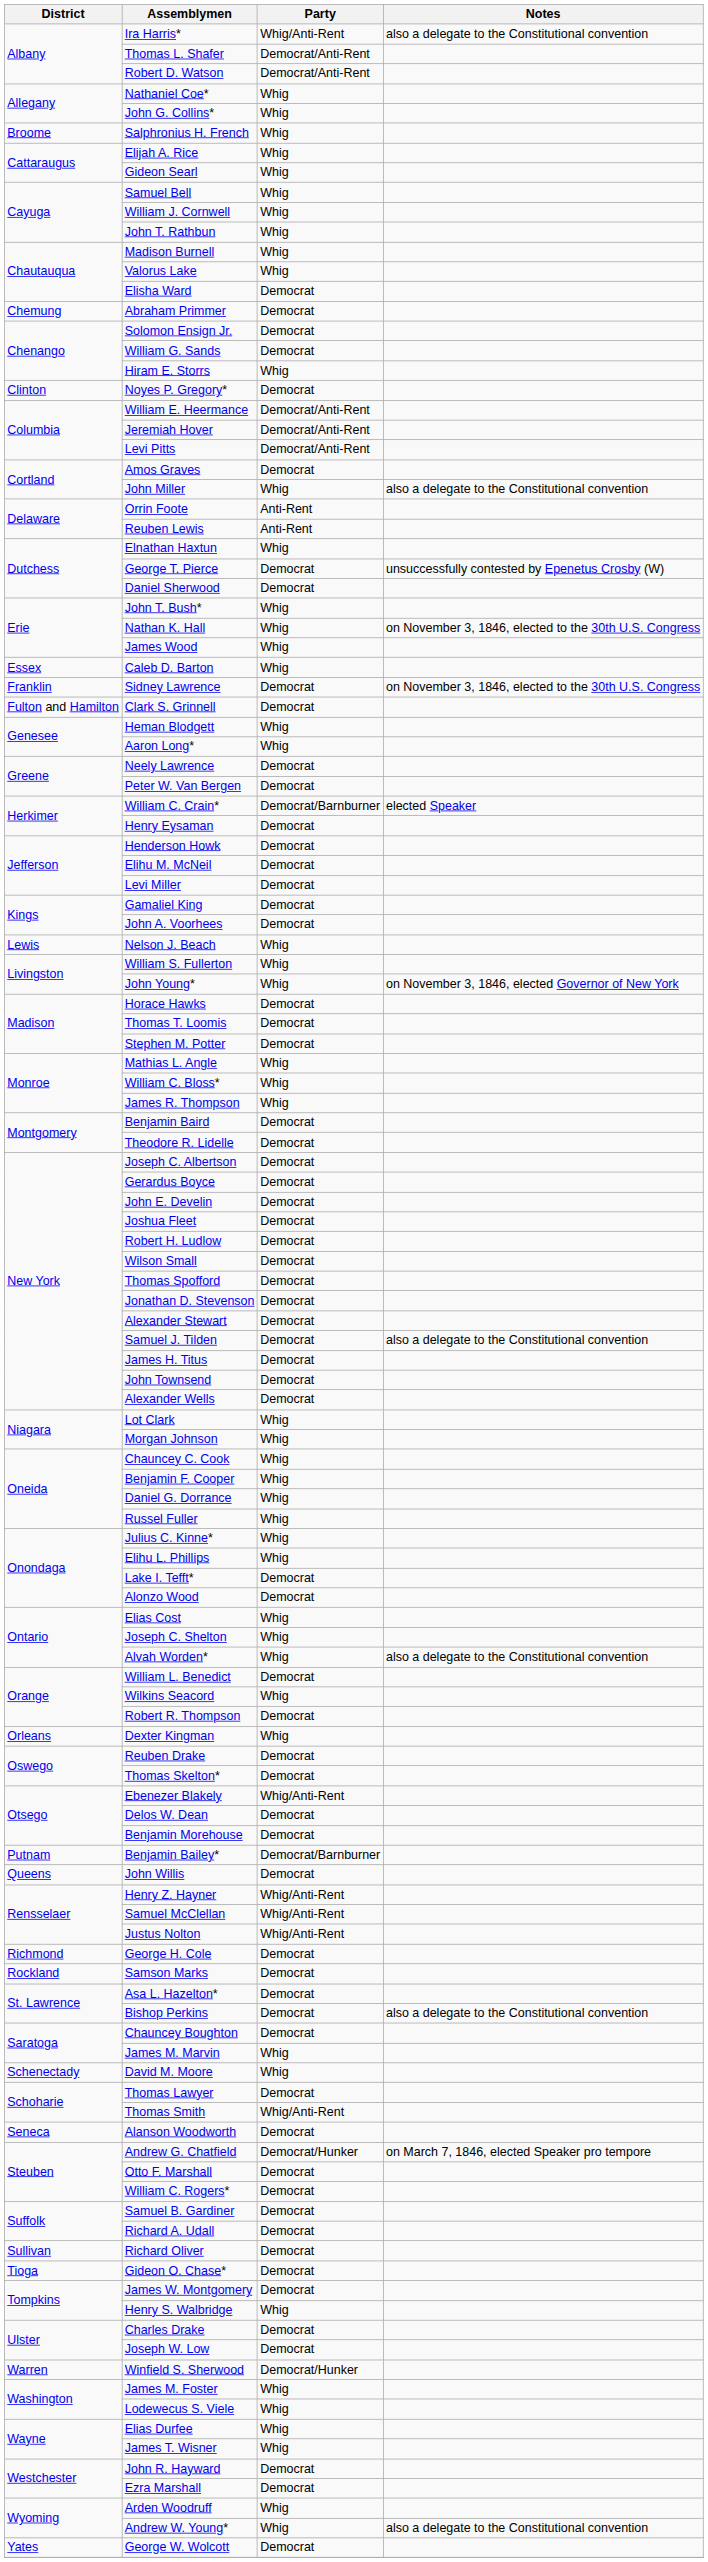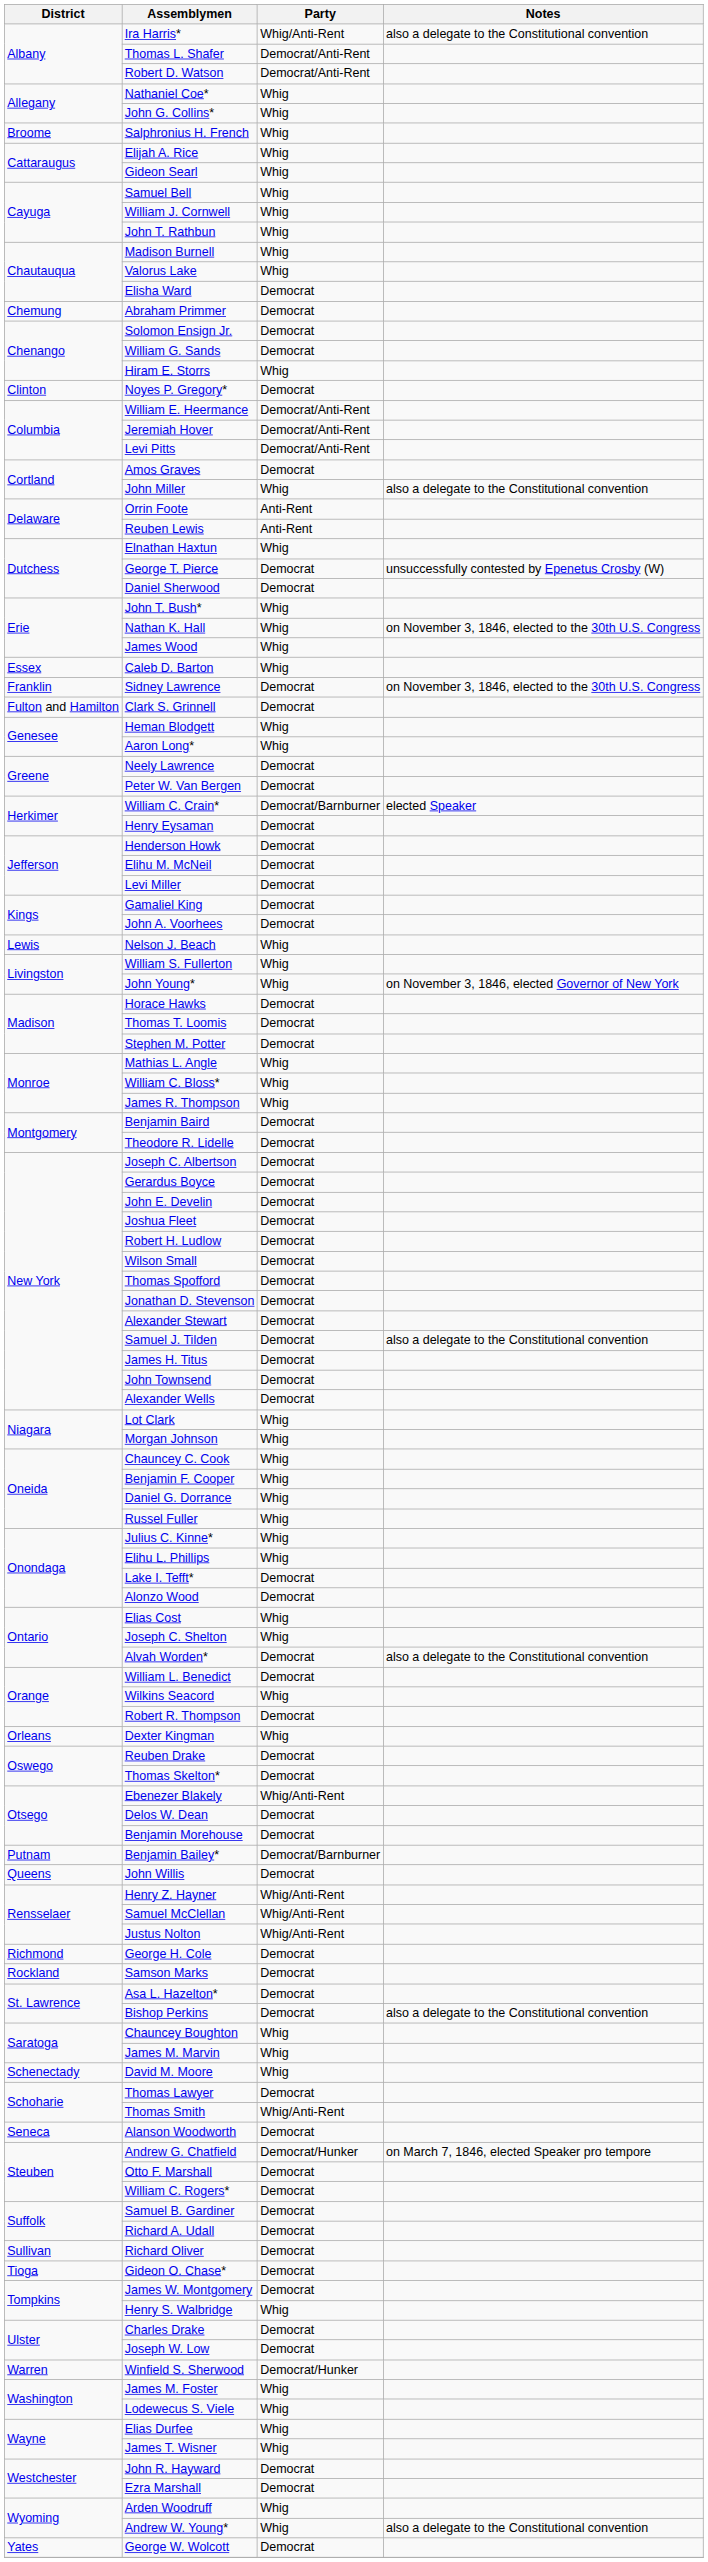 <table class=wikitable>
 <tr>
 <th>District</th>
 <th>Assemblymen</th>
 <th>Party</th>
 <th>Notes</th>
 </tr>
 <tr>
 <td rowspan="3"><a href='#'>Albany</a></td>
 <td><a href='#'>Ira Harris</a>*</td>
 <td>Whig/Anti-Rent</td>
 <td>also a delegate to the Constitutional convention</td>
 </tr>
 <tr>
 <td><a href='#'>Thomas L. Shafer</a></td>
 <td>Democrat/Anti-Rent</td>
 <td></td>
 </tr>
 <tr>
 <td><a href='#'>Robert D. Watson</a></td>
 <td>Democrat/Anti-Rent</td>
 <td></td>
 </tr>
 <tr>
 <td rowspan="2"><a href='#'>Allegany</a></td>
 <td><a href='#'>Nathaniel Coe</a>*</td>
 <td>Whig</td>
 <td></td>
 </tr>
 <tr>
 <td><a href='#'>John G. Collins</a>*</td>
 <td>Whig</td>
 <td></td>
 </tr>
 <tr>
 <td><a href='#'>Broome</a></td>
 <td><a href='#'>Salphronius H. French</a></td>
 <td>Whig</td>
 <td></td>
 </tr>
 <tr>
 <td rowspan="2"><a href='#'>Cattaraugus</a></td>
 <td><a href='#'>Elijah A. Rice</a></td>
 <td>Whig</td>
 <td></td>
 </tr>
 <tr>
 <td><a href='#'>Gideon Searl</a></td>
 <td>Whig</td>
 <td></td>
 </tr>
 <tr>
 <td rowspan="3"><a href='#'>Cayuga</a></td>
 <td><a href='#'>Samuel Bell</a></td>
 <td>Whig</td>
 <td></td>
 </tr>
 <tr>
 <td><a href='#'>William J. Cornwell</a></td>
 <td>Whig</td>
 <td></td>
 </tr>
 <tr>
 <td><a href='#'>John T. Rathbun</a></td>
 <td>Whig</td>
 <td></td>
 </tr>
 <tr>
 <td rowspan="3"><a href='#'>Chautauqua</a></td>
 <td><a href='#'>Madison Burnell</a></td>
 <td>Whig</td>
 <td></td>
 </tr>
 <tr>
 <td><a href='#'>Valorus Lake</a></td>
 <td>Whig</td>
 <td></td>
 </tr>
 <tr>
 <td><a href='#'>Elisha Ward</a></td>
 <td>Democrat</td>
 <td></td>
 </tr>
 <tr>
 <td><a href='#'>Chemung</a></td>
 <td><a href='#'>Abraham Primmer</a></td>
 <td>Democrat</td>
 <td></td>
 </tr>
 <tr>
 <td rowspan="3"><a href='#'>Chenango</a></td>
 <td><a href='#'>Solomon Ensign Jr.</a></td>
 <td>Democrat</td>
 <td></td>
 </tr>
 <tr>
 <td><a href='#'>William G. Sands</a></td>
 <td>Democrat</td>
 <td></td>
 </tr>
 <tr>
 <td><a href='#'>Hiram E. Storrs</a></td>
 <td>Whig</td>
 <td></td>
 </tr>
 <tr>
 <td><a href='#'>Clinton</a></td>
 <td><a href='#'>Noyes P. Gregory</a>*</td>
 <td>Democrat</td>
 <td></td>
 </tr>
 <tr>
 <td rowspan="3"><a href='#'>Columbia</a></td>
 <td><a href='#'>William E. Heermance</a></td>
 <td>Democrat/Anti-Rent</td>
 <td></td>
 </tr>
 <tr>
 <td><a href='#'>Jeremiah Hover</a></td>
 <td>Democrat/Anti-Rent</td>
 <td></td>
 </tr>
 <tr>
 <td><a href='#'>Levi Pitts</a></td>
 <td>Democrat/Anti-Rent</td>
 <td></td>
 </tr>
 <tr>
 <td rowspan="2"><a href='#'>Cortland</a></td>
 <td><a href='#'>Amos Graves</a></td>
 <td>Democrat</td>
 <td></td>
 </tr>
 <tr>
 <td><a href='#'>John Miller</a></td>
 <td>Whig</td>
 <td>also a delegate to the Constitutional convention</td>
 </tr>
 <tr>
 <td rowspan="2"><a href='#'>Delaware</a></td>
 <td><a href='#'>Orrin Foote</a></td>
 <td>Anti-Rent</td>
 <td></td>
 </tr>
 <tr>
 <td><a href='#'>Reuben Lewis</a></td>
 <td>Anti-Rent</td>
 <td></td>
 </tr>
 <tr>
 <td rowspan="3"><a href='#'>Dutchess</a></td>
 <td><a href='#'>Elnathan Haxtun</a></td>
 <td>Whig</td>
 <td></td>
 </tr>
 <tr>
 <td><a href='#'>George T. Pierce</a></td>
 <td>Democrat</td>
 <td>unsuccessfully contested by <a href='#'>Epenetus Crosby</a> (W)</td>
 </tr>
 <tr>
 <td><a href='#'>Daniel Sherwood</a></td>
 <td>Democrat</td>
 <td></td>
 </tr>
 <tr>
 <td rowspan="3"><a href='#'>Erie</a></td>
 <td><a href='#'>John T. Bush</a>*</td>
 <td>Whig</td>
 <td></td>
 </tr>
 <tr>
 <td><a href='#'>Nathan K. Hall</a></td>
 <td>Whig</td>
 <td>on November 3, 1846, elected to the <a href='#'>30th U.S. Congress</a></td>
 </tr>
 <tr>
 <td><a href='#'>James Wood</a></td>
 <td>Whig</td>
 <td></td>
 </tr>
 <tr>
 <td><a href='#'>Essex</a></td>
 <td><a href='#'>Caleb D. Barton</a></td>
 <td>Whig</td>
 <td></td>
 </tr>
 <tr>
 <td><a href='#'>Franklin</a></td>
 <td><a href='#'>Sidney Lawrence</a></td>
 <td>Democrat</td>
 <td>on November 3, 1846, elected to the <a href='#'>30th U.S. Congress</a></td>
 </tr>
 <tr>
 <td><a href='#'>Fulton</a> and <a href='#'>Hamilton</a></td>
 <td><a href='#'>Clark S. Grinnell</a></td>
 <td>Democrat</td>
 <td></td>
 </tr>
 <tr>
 <td rowspan="2"><a href='#'>Genesee</a></td>
 <td><a href='#'>Heman Blodgett</a></td>
 <td>Whig</td>
 <td></td>
 </tr>
 <tr>
 <td><a href='#'>Aaron Long</a>*</td>
 <td>Whig</td>
 <td></td>
 </tr>
 <tr>
 <td rowspan="2"><a href='#'>Greene</a></td>
 <td><a href='#'>Neely Lawrence</a></td>
 <td>Democrat</td>
 <td></td>
 </tr>
 <tr>
 <td><a href='#'>Peter W. Van Bergen</a></td>
 <td>Democrat</td>
 <td></td>
 </tr>
 <tr>
 <td rowspan="2"><a href='#'>Herkimer</a></td>
 <td><a href='#'>William C. Crain</a>*</td>
 <td>Democrat/Barnburner</td>
 <td>elected <a href='#'>Speaker</a></td>
 </tr>
 <tr>
 <td><a href='#'>Henry Eysaman</a></td>
 <td>Democrat</td>
 <td></td>
 </tr>
 <tr>
 <td rowspan="3"><a href='#'>Jefferson</a></td>
 <td><a href='#'>Henderson Howk</a></td>
 <td>Democrat</td>
 <td></td>
 </tr>
 <tr>
 <td><a href='#'>Elihu M. McNeil</a></td>
 <td>Democrat</td>
 <td></td>
 </tr>
 <tr>
 <td><a href='#'>Levi Miller</a></td>
 <td>Democrat</td>
 <td></td>
 </tr>
 <tr>
 <td rowspan="2"><a href='#'>Kings</a></td>
 <td><a href='#'>Gamaliel King</a></td>
 <td>Democrat</td>
 <td></td>
 </tr>
 <tr>
 <td><a href='#'>John A. Voorhees</a></td>
 <td>Democrat</td>
 <td></td>
 </tr>
 <tr>
 <td><a href='#'>Lewis</a></td>
 <td><a href='#'>Nelson J. Beach</a></td>
 <td>Whig</td>
 <td></td>
 </tr>
 <tr>
 <td rowspan="2"><a href='#'>Livingston</a></td>
 <td><a href='#'>William S. Fullerton</a></td>
 <td>Whig</td>
 <td></td>
 </tr>
 <tr>
 <td><a href='#'>John Young</a>*</td>
 <td>Whig</td>
 <td>on November 3, 1846, elected <a href='#'>Governor of New York</a></td>
 </tr>
 <tr>
 <td rowspan="3"><a href='#'>Madison</a></td>
 <td><a href='#'>Horace Hawks</a></td>
 <td>Democrat</td>
 <td></td>
 </tr>
 <tr>
 <td><a href='#'>Thomas T. Loomis</a></td>
 <td>Democrat</td>
 <td></td>
 </tr>
 <tr>
 <td><a href='#'>Stephen M. Potter</a></td>
 <td>Democrat</td>
 <td></td>
 </tr>
 <tr>
 <td rowspan="3"><a href='#'>Monroe</a></td>
 <td><a href='#'>Mathias L. Angle</a></td>
 <td>Whig</td>
 <td></td>
 </tr>
 <tr>
 <td><a href='#'>William C. Bloss</a>*</td>
 <td>Whig</td>
 <td></td>
 </tr>
 <tr>
 <td><a href='#'>James R. Thompson</a></td>
 <td>Whig</td>
 <td></td>
 </tr>
 <tr>
 <td rowspan="2"><a href='#'>Montgomery</a></td>
 <td><a href='#'>Benjamin Baird</a></td>
 <td>Democrat</td>
 <td></td>
 </tr>
 <tr>
 <td><a href='#'>Theodore R. Lidelle</a></td>
 <td>Democrat</td>
 <td></td>
 </tr>
 <tr>
 <td rowspan="13"><a href='#'>New York</a></td>
 <td><a href='#'>Joseph C. Albertson</a></td>
 <td>Democrat</td>
 <td></td>
 </tr>
 <tr>
 <td><a href='#'>Gerardus Boyce</a></td>
 <td>Democrat</td>
 <td></td>
 </tr>
 <tr>
 <td><a href='#'>John E. Develin</a></td>
 <td>Democrat</td>
 <td></td>
 </tr>
 <tr>
 <td><a href='#'>Joshua Fleet</a></td>
 <td>Democrat</td>
 <td></td>
 </tr>
 <tr>
 <td><a href='#'>Robert H. Ludlow</a></td>
 <td>Democrat</td>
 <td></td>
 </tr>
 <tr>
 <td><a href='#'>Wilson Small</a></td>
 <td>Democrat</td>
 <td></td>
 </tr>
 <tr>
 <td><a href='#'>Thomas Spofford</a></td>
 <td>Democrat</td>
 <td></td>
 </tr>
 <tr>
 <td><a href='#'>Jonathan D. Stevenson</a></td>
 <td>Democrat</td>
 <td></td>
 </tr>
 <tr>
 <td><a href='#'>Alexander Stewart</a></td>
 <td>Democrat</td>
 <td></td>
 </tr>
 <tr>
 <td><a href='#'>Samuel J. Tilden</a></td>
 <td>Democrat</td>
 <td>also a delegate to the Constitutional convention</td>
 </tr>
 <tr>
 <td><a href='#'>James H. Titus</a></td>
 <td>Democrat</td>
 <td></td>
 </tr>
 <tr>
 <td><a href='#'>John Townsend</a></td>
 <td>Democrat</td>
 <td></td>
 </tr>
 <tr>
 <td><a href='#'>Alexander Wells</a></td>
 <td>Democrat</td>
 <td></td>
 </tr>
 <tr>
 <td rowspan="2"><a href='#'>Niagara</a></td>
 <td><a href='#'>Lot Clark</a></td>
 <td>Whig</td>
 <td></td>
 </tr>
 <tr>
 <td><a href='#'>Morgan Johnson</a></td>
 <td>Whig</td>
 <td></td>
 </tr>
 <tr>
 <td rowspan="4"><a href='#'>Oneida</a></td>
 <td><a href='#'>Chauncey C. Cook</a></td>
 <td>Whig</td>
 <td></td>
 </tr>
 <tr>
 <td><a href='#'>Benjamin F. Cooper</a></td>
 <td>Whig</td>
 <td></td>
 </tr>
 <tr>
 <td><a href='#'>Daniel G. Dorrance</a></td>
 <td>Whig</td>
 <td></td>
 </tr>
 <tr>
 <td><a href='#'>Russel Fuller</a></td>
 <td>Whig</td>
 <td></td>
 </tr>
 <tr>
 <td rowspan="4"><a href='#'>Onondaga</a></td>
 <td><a href='#'>Julius C. Kinne</a>*</td>
 <td>Whig</td>
 <td></td>
 </tr>
 <tr>
 <td><a href='#'>Elihu L. Phillips</a></td>
 <td>Whig</td>
 <td></td>
 </tr>
 <tr>
 <td><a href='#'>Lake I. Tefft</a>*</td>
 <td>Democrat</td>
 <td></td>
 </tr>
 <tr>
 <td><a href='#'>Alonzo Wood</a></td>
 <td>Democrat</td>
 <td></td>
 </tr>
 <tr>
 <td rowspan="3"><a href='#'>Ontario</a></td>
 <td><a href='#'>Elias Cost</a></td>
 <td>Whig</td>
 <td></td>
 </tr>
 <tr>
 <td><a href='#'>Joseph C. Shelton</a></td>
 <td>Whig</td>
 <td></td>
 </tr>
 <tr>
 <td><a href='#'>Alvah Worden</a>*</td>
-<td>Whig</td>
+<td>Democrat</td>
 <td>also a delegate to the Constitutional convention</td>
 </tr>
 <tr>
 <td rowspan="3"><a href='#'>Orange</a></td>
 <td><a href='#'>William L. Benedict</a></td>
 <td>Democrat</td>
 <td></td>
 </tr>
 <tr>
 <td><a href='#'>Wilkins Seacord</a></td>
 <td>Whig</td>
 <td></td>
 </tr>
 <tr>
 <td><a href='#'>Robert R. Thompson</a></td>
 <td>Democrat</td>
 <td></td>
 </tr>
 <tr>
 <td><a href='#'>Orleans</a></td>
 <td><a href='#'>Dexter Kingman</a></td>
 <td>Whig</td>
 <td></td>
 </tr>
 <tr>
 <td rowspan="2"><a href='#'>Oswego</a></td>
 <td><a href='#'>Reuben Drake</a></td>
 <td>Democrat</td>
 <td></td>
 </tr>
 <tr>
 <td><a href='#'>Thomas Skelton</a>*</td>
 <td>Democrat</td>
 <td></td>
 </tr>
 <tr>
 <td rowspan="3"><a href='#'>Otsego</a></td>
 <td><a href='#'>Ebenezer Blakely</a></td>
 <td>Whig/Anti-Rent</td>
 <td></td>
 </tr>
 <tr>
 <td><a href='#'>Delos W. Dean</a></td>
 <td>Democrat</td>
 <td></td>
 </tr>
 <tr>
 <td><a href='#'>Benjamin Morehouse</a></td>
 <td>Democrat</td>
 <td></td>
 </tr>
 <tr>
 <td><a href='#'>Putnam</a></td>
 <td><a href='#'>Benjamin Bailey</a>*</td>
 <td>Democrat/Barnburner</td>
 <td></td>
 </tr>
 <tr>
 <td><a href='#'>Queens</a></td>
 <td><a href='#'>John Willis</a></td>
 <td>Democrat</td>
 <td></td>
 </tr>
 <tr>
 <td rowspan="3"><a href='#'>Rensselaer</a></td>
 <td><a href='#'>Henry Z. Hayner</a></td>
 <td>Whig/Anti-Rent</td>
 <td></td>
 </tr>
 <tr>
 <td><a href='#'>Samuel McClellan</a></td>
 <td>Whig/Anti-Rent</td>
 <td></td>
 </tr>
 <tr>
 <td><a href='#'>Justus Nolton</a></td>
 <td>Whig/Anti-Rent</td>
 <td></td>
 </tr>
 <tr>
 <td><a href='#'>Richmond</a></td>
 <td><a href='#'>George H. Cole</a></td>
 <td>Democrat</td>
 <td></td>
 </tr>
 <tr>
 <td><a href='#'>Rockland</a></td>
 <td><a href='#'>Samson Marks</a></td>
 <td>Democrat</td>
 <td></td>
 </tr>
 <tr>
 <td rowspan="2"><a href='#'>St. Lawrence</a></td>
 <td><a href='#'>Asa L. Hazelton</a>*</td>
 <td>Democrat</td>
 <td></td>
 </tr>
 <tr>
 <td><a href='#'>Bishop Perkins</a></td>
 <td>Democrat</td>
 <td>also a delegate to the Constitutional convention</td>
 </tr>
 <tr>
 <td rowspan="2"><a href='#'>Saratoga</a></td>
 <td><a href='#'>Chauncey Boughton</a></td>
-<td>Democrat</td>
+<td>Whig</td>
 <td></td>
 </tr>
 <tr>
 <td><a href='#'>James M. Marvin</a></td>
 <td>Whig</td>
 <td></td>
 </tr>
 <tr>
 <td><a href='#'>Schenectady</a></td>
 <td><a href='#'>David M. Moore</a></td>
 <td>Whig</td>
 <td></td>
 </tr>
 <tr>
 <td rowspan="2"><a href='#'>Schoharie</a></td>
 <td><a href='#'>Thomas Lawyer</a></td>
 <td>Democrat</td>
 <td></td>
 </tr>
 <tr>
 <td><a href='#'>Thomas Smith</a></td>
 <td>Whig/Anti-Rent</td>
 <td></td>
 </tr>
 <tr>
 <td><a href='#'>Seneca</a></td>
 <td><a href='#'>Alanson Woodworth</a></td>
 <td>Democrat</td>
 <td></td>
 </tr>
 <tr>
 <td rowspan="3"><a href='#'>Steuben</a></td>
 <td><a href='#'>Andrew G. Chatfield</a></td>
 <td>Democrat/Hunker</td>
 <td>on March 7, 1846, elected Speaker pro tempore</td>
 </tr>
 <tr>
 <td><a href='#'>Otto F. Marshall</a></td>
 <td>Democrat</td>
 <td></td>
 </tr>
 <tr>
 <td><a href='#'>William C. Rogers</a>*</td>
 <td>Democrat</td>
 <td></td>
 </tr>
 <tr>
 <td rowspan="2"><a href='#'>Suffolk</a></td>
 <td><a href='#'>Samuel B. Gardiner</a></td>
 <td>Democrat</td>
 <td></td>
 </tr>
 <tr>
 <td><a href='#'>Richard A. Udall</a></td>
 <td>Democrat</td>
 <td></td>
 </tr>
 <tr>
 <td><a href='#'>Sullivan</a></td>
 <td><a href='#'>Richard Oliver</a></td>
 <td>Democrat</td>
 <td></td>
 </tr>
 <tr>
 <td><a href='#'>Tioga</a></td>
 <td><a href='#'>Gideon O. Chase</a>*</td>
 <td>Democrat</td>
 <td></td>
 </tr>
 <tr>
 <td rowspan="2"><a href='#'>Tompkins</a></td>
 <td><a href='#'>James W. Montgomery</a></td>
 <td>Democrat</td>
 <td></td>
 </tr>
 <tr>
 <td><a href='#'>Henry S. Walbridge</a></td>
 <td>Whig</td>
 <td></td>
 </tr>
 <tr>
 <td rowspan="2"><a href='#'>Ulster</a></td>
 <td><a href='#'>Charles Drake</a></td>
 <td>Democrat</td>
 <td></td>
 </tr>
 <tr>
 <td><a href='#'>Joseph W. Low</a></td>
 <td>Democrat</td>
 <td></td>
 </tr>
 <tr>
 <td><a href='#'>Warren</a></td>
 <td><a href='#'>Winfield S. Sherwood</a></td>
 <td>Democrat/Hunker</td>
 <td></td>
 </tr>
 <tr>
 <td rowspan="2"><a href='#'>Washington</a></td>
 <td><a href='#'>James M. Foster</a></td>
 <td>Whig</td>
 <td></td>
 </tr>
 <tr>
 <td><a href='#'>Lodewecus S. Viele</a></td>
 <td>Whig</td>
 <td></td>
 </tr>
 <tr>
 <td rowspan="2"><a href='#'>Wayne</a></td>
 <td><a href='#'>Elias Durfee</a></td>
 <td>Whig</td>
 <td></td>
 </tr>
 <tr>
 <td><a href='#'>James T. Wisner</a></td>
 <td>Whig</td>
 <td></td>
 </tr>
 <tr>
 <td rowspan="2"><a href='#'>Westchester</a></td>
 <td><a href='#'>John R. Hayward</a></td>
 <td>Democrat</td>
 <td></td>
 </tr>
 <tr>
 <td><a href='#'>Ezra Marshall</a></td>
 <td>Democrat</td>
 <td></td>
 </tr>
 <tr>
 <td rowspan="2"><a href='#'>Wyoming</a></td>
 <td><a href='#'>Arden Woodruff</a></td>
 <td>Whig</td>
 <td></td>
 </tr>
 <tr>
 <td><a href='#'>Andrew W. Young</a>*</td>
 <td>Whig</td>
 <td>also a delegate to the Constitutional convention</td>
 </tr>
 <tr>
 <td><a href='#'>Yates</a></td>
 <td><a href='#'>George W. Wolcott</a></td>
 <td>Democrat</td>
 <td></td>
 </tr>
 <tr>
 </tr>
 </table>
